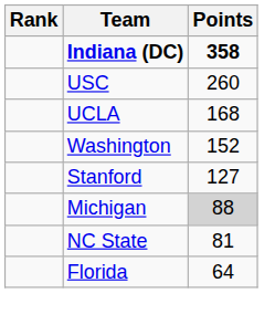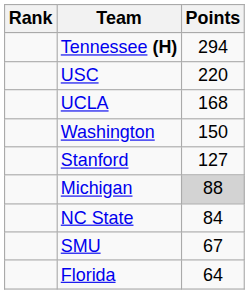 <table class="wikitable sortable" style="text-align:center">
 <tr>
 <th>Rank</th>
 <th>Team</th>
 <th>Points</th>
 </tr>
 <tr>
 <td></td>
-<td align=left><strong><a href='#'>Indiana</a></strong> <strong>(DC)</strong></td>
-<td><strong>358</strong></td>
+<td align=left><a href='#'>Tennessee</a> <strong>(H)</strong></td>
+<td>294</td>
 </tr>
 <tr>
 <td></td>
 <td align=left><a href='#'>USC</a></td>
-<td>260</td>
+<td>220</td>
 </tr>
 <tr>
 <td></td>
 <td align=left><a href='#'>UCLA</a></td>
 <td>168</td>
 </tr>
 <tr>
 <td></td>
 <td align=left><a href='#'>Washington</a></td>
-<td>152</td>
+<td>150</td>
 </tr>
 <tr>
 <td></td>
 <td align=left><a href='#'>Stanford</a></td>
 <td>127</td>
 </tr>
 <tr>
 <td></td>
 <td align=left><a href='#'>Michigan</a></td>
 <td style="background: lightgrey;">88</td>
 </tr>
 <tr>
 <td></td>
 <td align=left><a href='#'>NC State</a></td>
-<td>81</td>
+<td>84</td>
+</tr>
+<tr>
+<td></td>
+<td align=left><a href='#'>SMU</a></td>
+<td>67</td>
 </tr>
 <tr>
 <td></td>
 <td align=left><a href='#'>Florida</a></td>
 <td>64</td>
 </tr>
 </table>
